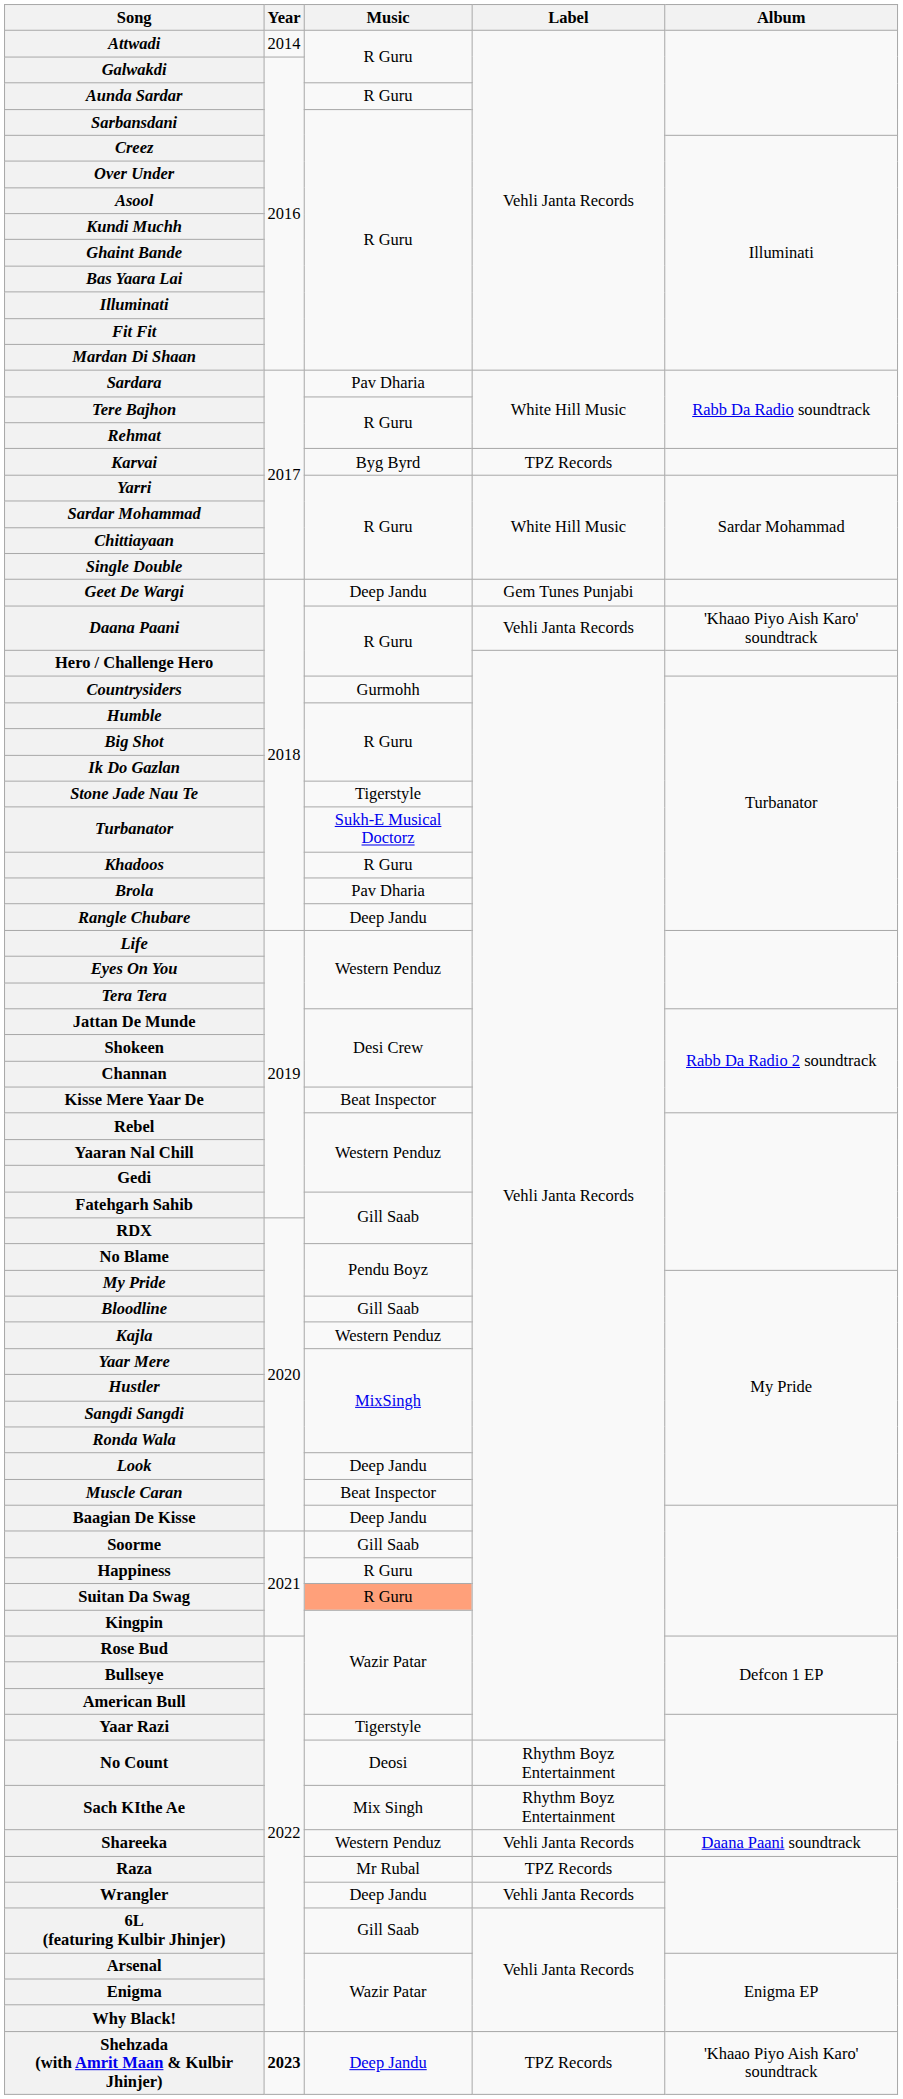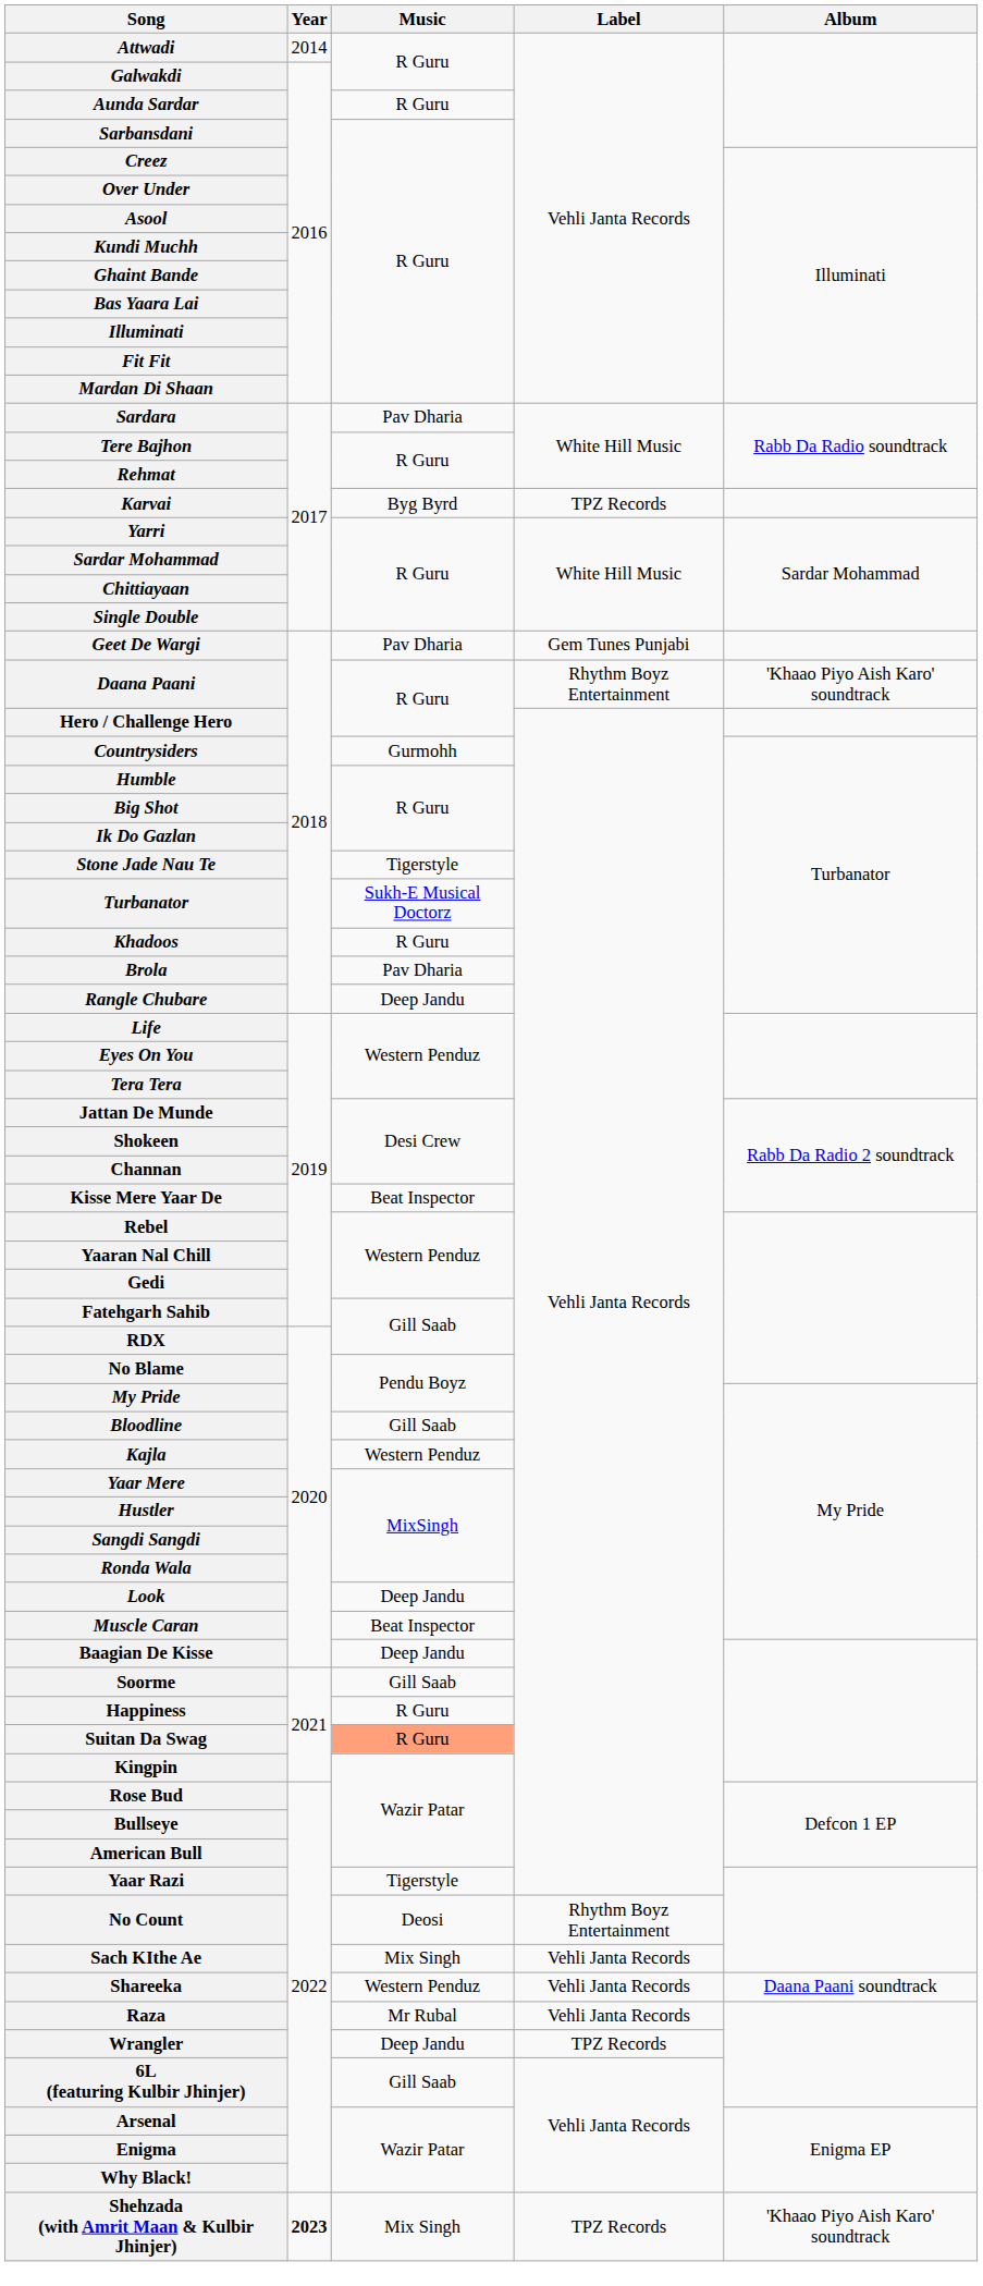 <table class="wikitable plainrowheaders" style="text-align:center;">
 <tr>
 <th>Song</th>
 <th>Year</th>
 <th>Music</th>
 <th>Label</th>
 <th>Album</th>
 </tr>
 <tr>
 <th scope="row"><em>Attwadi</em></th>
 <td>2014</td>
 <td rowspan="2">R Guru</td>
 <td rowspan="13">Vehli Janta Records</td>
 <td rowspan="4"></td>
 </tr>
 <tr>
 <th scope="row"><em>Galwakdi</em></th>
 <td rowspan="12">2016</td>
 </tr>
 <tr>
 <th scope="row"><em>Aunda Sardar</em></th>
 <td>R Guru</td>
 </tr>
 <tr>
 <th scope="row"><em>Sarbansdani</em> </th>
 <td rowspan="10">R Guru</td>
 </tr>
 <tr>
 <th scope="row"><em>Creez</em></th>
 <td rowspan="9">Illuminati</td>
 </tr>
 <tr>
 <th scope="row"><em>Over Under</em></th>
 </tr>
 <tr>
 <th scope="row"><em>Asool</em></th>
 </tr>
 <tr>
 <th scope="row"><em>Kundi Muchh</em></th>
 </tr>
 <tr>
 <th scope="row"><em>Ghaint Bande</em></th>
 </tr>
 <tr>
 <th scope="row"><em>Bas Yaara Lai</em></th>
 </tr>
 <tr>
 <th scope="row"><em>Illuminati</em></th>
 </tr>
 <tr>
 <th scope="row"><em>Fit Fit</em></th>
 </tr>
 <tr>
 <th scope="row"><em>Mardan Di Shaan</em></th>
 </tr>
 <tr>
 <th scope="row"><em>Sardara</em></th>
 <td rowspan="8">2017</td>
 <td>Pav Dharia</td>
 <td rowspan="3">White Hill Music</td>
 <td rowspan="3"><a href='#'>Rabb Da Radio</a> soundtrack</td>
 </tr>
 <tr>
 <th scope="row"><em>Tere Bajhon</em></th>
 <td rowspan="2">R Guru</td>
 </tr>
 <tr>
 <th scope="row"><em>Rehmat</em></th>
 </tr>
 <tr>
 <th scope="row"><em>Karvai</em></th>
 <td>Byg Byrd</td>
 <td>TPZ Records</td>
 <td></td>
 </tr>
 <tr>
 <th scope="row"><em>Yarri</em></th>
 <td rowspan="4">R Guru</td>
 <td rowspan="4">White Hill Music</td>
 <td rowspan="4">Sardar Mohammad</td>
 </tr>
 <tr>
 <th scope="row"><em>Sardar Mohammad</em></th>
 </tr>
 <tr>
 <th scope="row"><em>Chittiayaan</em></th>
 </tr>
 <tr>
 <th scope="row"><em>Single Double</em></th>
 </tr>
 <tr>
 <th scope="row"><em>Geet De Wargi</em></th>
 <td rowspan="12">2018</td>
-<td>Deep Jandu</td>
+<td>Pav Dharia</td>
 <td>Gem Tunes Punjabi</td>
 <td></td>
 </tr>
 <tr>
 <th scope="row"><em>Daana Paani</em></th>
 <td rowspan="2">R Guru</td>
-<td>Vehli Janta Records</td>
+<td>Rhythm Boyz Entertainment</td>
 <td>'Khaao Piyo Aish Karo' soundtrack</td>
 </tr>
 <tr>
 <th scope="row">Hero / Challenge Hero</th>
 <td rowspan="41">Vehli Janta Records</td>
 <td></td>
 </tr>
 <tr>
 <th scope="row"><em>Countrysiders</em></th>
 <td>Gurmohh</td>
 <td rowspan="9">Turbanator</td>
 </tr>
 <tr>
 <th scope="row"><em>Humble</em></th>
 <td rowspan="3">R Guru</td>
 </tr>
 <tr>
 <th scope="row"><em>Big Shot</em></th>
 </tr>
 <tr>
 <th scope="row"><em>Ik Do Gazlan</em></th>
 </tr>
 <tr>
 <th scope="row"><em>Stone Jade Nau Te</em></th>
 <td>Tigerstyle</td>
 </tr>
 <tr>
 <th scope="row"><em>Turbanator</em></th>
 <td><a href='#'>Sukh-E Musical Doctorz</a></td>
 </tr>
 <tr>
 <th scope="row"><em>Khadoos</em></th>
 <td>R Guru</td>
 </tr>
 <tr>
 <th scope="row"><em>Brola</em></th>
 <td>Pav Dharia</td>
 </tr>
 <tr>
 <th scope="row"><em>Rangle Chubare</em></th>
 <td>Deep Jandu</td>
 </tr>
 <tr>
 <th scope="row"><em>Life</em></th>
 <td rowspan="11">2019</td>
 <td rowspan="3">Western Penduz</td>
 <td rowspan="3"></td>
 </tr>
 <tr>
 <th scope="row"><em>Eyes On You</em></th>
 </tr>
 <tr>
 <th scope="row"><em>Tera Tera</em></th>
 </tr>
 <tr>
 <th scope="row">Jattan De Munde</th>
 <td rowspan="3">Desi Crew</td>
 <td rowspan="4"><a href='#'>Rabb Da Radio 2</a> soundtrack</td>
 </tr>
 <tr>
 <th scope="row">Shokeen</th>
 </tr>
 <tr>
 <th scope="row">Channan</th>
 </tr>
 <tr>
 <th scope="row">Kisse Mere Yaar De</th>
 <td>Beat Inspector</td>
 </tr>
 <tr>
 <th scope="row">Rebel</th>
 <td rowspan="3">Western Penduz</td>
 <td rowspan="6"></td>
 </tr>
 <tr>
 <th scope="row">Yaaran Nal Chill </th>
 </tr>
 <tr>
 <th scope="row">Gedi</th>
 </tr>
 <tr>
 <th scope="row">Fatehgarh Sahib </th>
 <td rowspan="2">Gill Saab</td>
 </tr>
 <tr>
 <th scope="row">RDX</th>
 <td rowspan="12">2020</td>
 </tr>
 <tr>
 <th scope="row">No Blame</th>
 <td rowspan="2">Pendu Boyz</td>
 </tr>
 <tr>
 <th scope="row"><em>My Pride</em> </th>
 <td rowspan="9">My Pride</td>
 </tr>
 <tr>
 <th scope="row"><em>Bloodline</em></th>
 <td>Gill Saab</td>
 </tr>
 <tr>
 <th scope="row"><em>Kajla</em></th>
 <td>Western Penduz</td>
 </tr>
 <tr>
 <th scope="row"><em>Yaar Mere</em> </th>
 <td rowspan="4"><a href='#'>MixSingh</a></td>
 </tr>
 <tr>
 <th scope="row"><em>Hustler</em></th>
 </tr>
 <tr>
 <th scope="row"><em>Sangdi Sangdi</em> </th>
 </tr>
 <tr>
 <th scope="row"><em>Ronda Wala</em></th>
 </tr>
 <tr>
 <th scope="row"><em>Look</em></th>
 <td>Deep Jandu</td>
 </tr>
 <tr>
 <th scope="row"><em>Muscle Caran</em> </th>
 <td>Beat Inspector</td>
 </tr>
 <tr>
 <th scope="row">Baagian De Kisse<br></th>
 <td>Deep Jandu</td>
 <td rowspan="5"></td>
 </tr>
 <tr>
 <th scope="row">Soorme</th>
 <td rowspan="4">2021</td>
 <td>Gill Saab</td>
 </tr>
 <tr>
 <th scope="row">Happiness</th>
 <td>R Guru</td>
 </tr>
 <tr>
 <th scope="row">Suitan Da Swag</th>
 <td style="background: lightsalmon;">R Guru</td>
 </tr>
 <tr>
 <th scope="row">Kingpin</th>
 <td rowspan="4">Wazir Patar</td>
 </tr>
 <tr>
 <th scope="row">Rose Bud </th>
 <td rowspan="13">2022</td>
 <td rowspan="3">Defcon 1 EP</td>
 </tr>
 <tr>
 <th scope="row">Bullseye</th>
 </tr>
 <tr>
 <th scope="row">American Bull</th>
 </tr>
 <tr>
 <th scope="row">Yaar Razi</th>
 <td>Tigerstyle</td>
 <td rowspan="3"></td>
 </tr>
 <tr>
 <th scope="row">No Count</th>
 <td>Deosi</td>
 <td>Rhythm Boyz Entertainment</td>
 </tr>
 <tr>
 <th scope="row">Sach KIthe Ae</th>
 <td>Mix Singh</td>
-<td>Rhythm Boyz Entertainment</td>
+<td>Vehli Janta Records</td>
 </tr>
 <tr>
 <th scope="row">Shareeka </th>
 <td>Western Penduz</td>
 <td>Vehli Janta Records</td>
 <td><a href='#'>Daana Paani</a> soundtrack</td>
 </tr>
 <tr>
 <th scope="row">Raza</th>
 <td>Mr Rubal</td>
-<td>TPZ Records</td>
+<td>Vehli Janta Records</td>
 <td rowspan="3"></td>
 </tr>
 <tr>
 <th scope="row">Wrangler</th>
 <td>Deep Jandu</td>
-<td>Vehli Janta Records</td>
+<td>TPZ Records</td>
 </tr>
 <tr>
 <th scope="row">6L<br><span>(featuring Kulbir Jhinjer)</span></th>
 <td>Gill Saab</td>
 <td rowspan="4">Vehli Janta Records</td>
 </tr>
 <tr>
 <th scope="row">Arsenal</th>
 <td rowspan="3">Wazir Patar</td>
 <td rowspan="3">Enigma EP</td>
 </tr>
 <tr>
 <th scope="row">Enigma</th>
 </tr>
 <tr>
 <th scope="row">Why Black!</th>
 </tr>
 <tr>
 <th scope="row">Shehzada <br><span>(with <a href='#'>Amrit Maan</a> & Kulbir Jhinjer)</span></th>
 <td><strong>2023</strong></td>
-<td><a href='#'>Deep Jandu</a></td>
+<td>Mix Singh</td>
 <td>TPZ Records</td>
 <td>'Khaao Piyo Aish Karo' soundtrack</td>
 </tr>
 </table>
